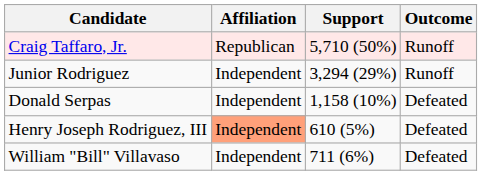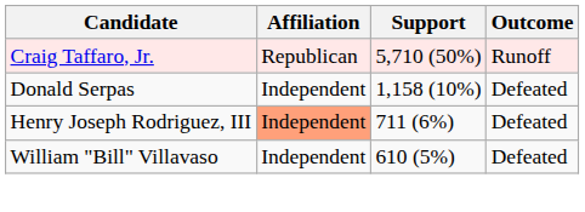 <table class="wikitable">
 <tr>
 <th>Candidate</th>
 <th>Affiliation</th>
 <th>Support</th>
 <th>Outcome</th>
 </tr>
 <tr>
 <td bgcolor=#FFE8E8><a href='#'>Craig Taffaro, Jr.</a></td>
 <td bgcolor=#FFE8E8>Republican</td>
 <td bgcolor=#FFE8E8>5,710 (50%)</td>
 <td bgcolor=#FFE8E8>Runoff</td>
 </tr>
 <tr>
-<td>Junior Rodriguez</td>
-<td>Independent</td>
-<td>3,294 (29%)</td>
-<td>Runoff</td>
-</tr>
-<tr>
 <td>Donald Serpas</td>
 <td>Independent</td>
 <td>1,158 (10%)</td>
 <td>Defeated</td>
 </tr>
 <tr>
 <td>Henry Joseph Rodriguez, III</td>
 <td style="background: lightsalmon;">Independent</td>
-<td>610 (5%)</td>
+<td>711 (6%)</td>
 <td>Defeated</td>
 </tr>
 <tr>
 <td>William "Bill" Villavaso</td>
 <td>Independent</td>
-<td>711 (6%)</td>
+<td>610 (5%)</td>
 <td>Defeated</td>
 </tr>
 </table>
